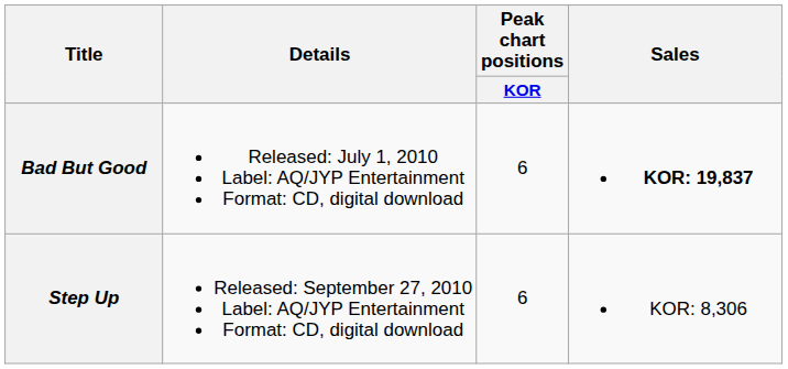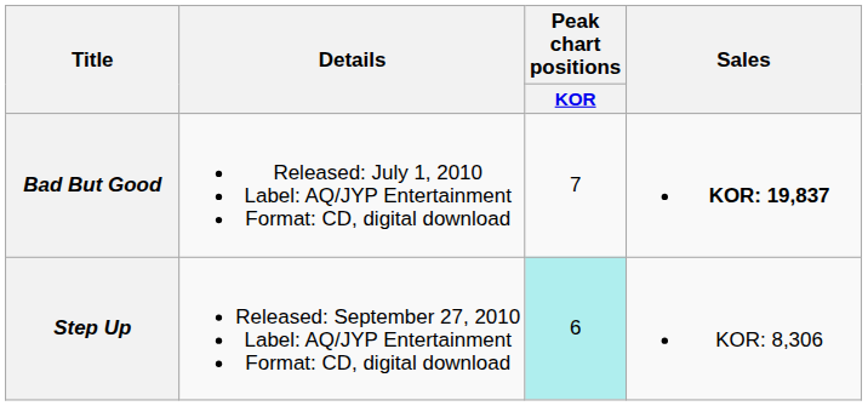 <table class="wikitable plainrowheaders" style="text-align:center;">
 <tr>
 <th scope="col" rowspan="2" style="width:8em;">Title</th>
 <th scope="col" rowspan="2">Details</th>
 <th scope="col" colspan="1">Peak<br>chart<br>positions</th>
 <th scope="col" rowspan="2" style="width:11em;">Sales</th>
 </tr>
 <tr>
 <th scope="col" style="width:3em;font-size:90%"><a href='#'>KOR</a><br></th>
 </tr>
 <tr>
 <th scope="row"><em>Bad But Good</em></th>
 <td><br><ul><li>Released: July 1, 2010</li><li>Label: AQ/JYP Entertainment</li><li>Format: CD, digital download</li></ul></td>
-<td>6</td>
+<td>7</td>
 <td><strong><br><ul><li>KOR: 19,837</li></ul></strong></td>
 </tr>
 <tr>
 <th scope="row"><em>Step Up</em></th>
 <td><br><ul><li>Released: September 27, 2010</li><li>Label: AQ/JYP Entertainment</li><li>Format: CD, digital download</li></ul></td>
-<td>6</td>
+<td style="background: paleturquoise;">6</td>
 <td><br><ul><li>KOR: 8,306</li></ul></td>
 </tr>
 </table>
